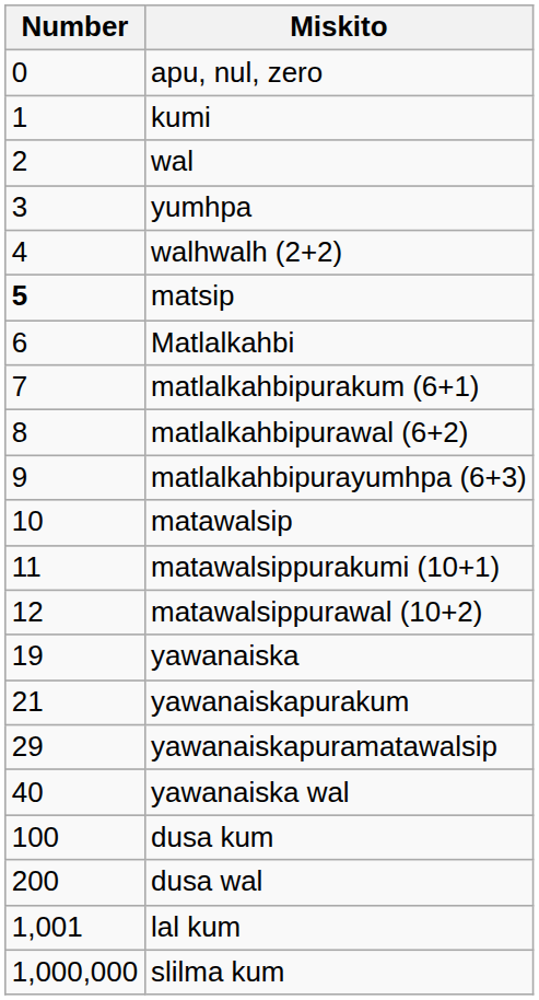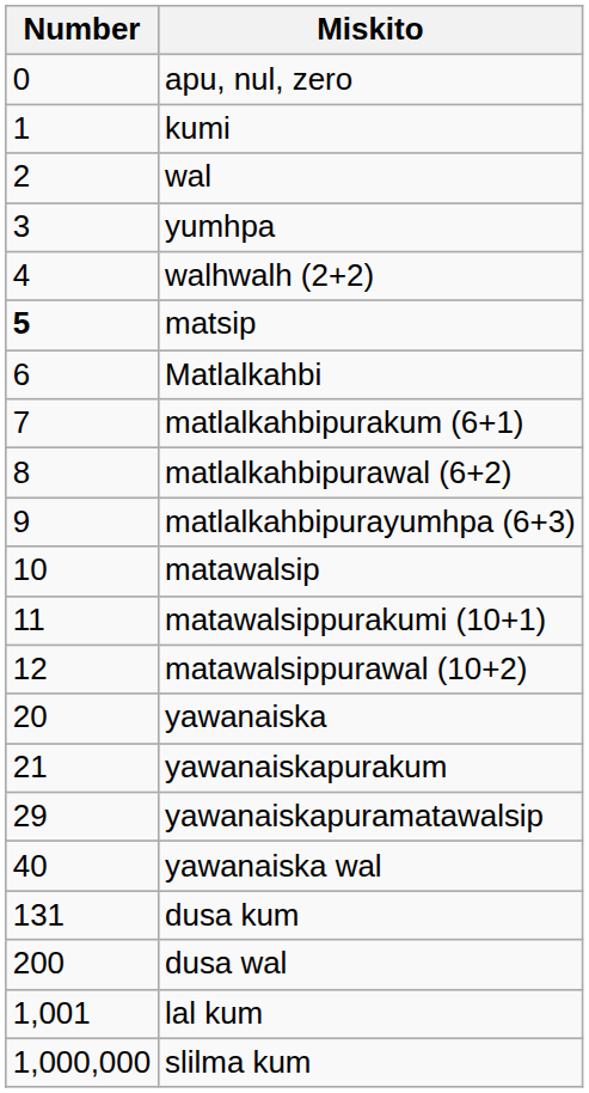 <table class="wikitable">
 <tr>
 <th>Number</th>
 <th>Miskito</th>
 </tr>
 <tr>
 <td>0</td>
 <td>apu, nul, zero</td>
 </tr>
 <tr>
 <td>1</td>
 <td>kumi</td>
 </tr>
 <tr>
 <td>2</td>
 <td>wal</td>
 </tr>
 <tr>
 <td>3</td>
 <td>yumhpa</td>
 </tr>
 <tr>
 <td>4</td>
 <td>walhwalh (2+2)</td>
 </tr>
 <tr>
 <td><strong>5</strong></td>
 <td>matsip</td>
 </tr>
 <tr>
 <td>6</td>
 <td>Matlalkahbi</td>
 </tr>
 <tr>
 <td>7</td>
 <td>matlalkahbipurakum (6+1)</td>
 </tr>
 <tr>
 <td>8</td>
 <td>matlalkahbipurawal (6+2)</td>
 </tr>
 <tr>
 <td>9</td>
 <td>matlalkahbipurayumhpa (6+3)</td>
 </tr>
 <tr>
 <td>10</td>
 <td>matawalsip</td>
 </tr>
 <tr>
 <td>11</td>
 <td>matawalsippurakumi (10+1)</td>
 </tr>
 <tr>
 <td>12</td>
 <td>matawalsippurawal (10+2)</td>
 </tr>
 <tr>
-<td>19</td>
+<td>20</td>
 <td>yawanaiska</td>
 </tr>
 <tr>
 <td>21</td>
 <td>yawanaiskapurakum</td>
 </tr>
 <tr>
 <td>29</td>
 <td>yawanaiskapuramatawalsip</td>
 </tr>
 <tr>
 <td>40</td>
 <td>yawanaiska wal</td>
 </tr>
 <tr>
-<td>100</td>
+<td>131</td>
 <td>dusa kum</td>
 </tr>
 <tr>
 <td>200</td>
 <td>dusa wal</td>
 </tr>
 <tr>
 <td>1,001</td>
 <td>lal kum</td>
 </tr>
 <tr>
 <td>1,000,000</td>
 <td>slilma kum</td>
 </tr>
 </table>
